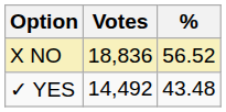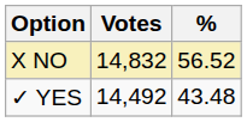 <table class="wikitable">
 <tr>
 <th>Option</th>
 <th>Votes</th>
 <th>%</th>
 </tr>
 <tr>
 <td style=background:#f8f1bd>X NO</td>
-<td style=background:#f8f1bd>18,836</td>
+<td style=background:#f8f1bd>14,832</td>
 <td style=background:#f8f1bd>56.52</td>
 </tr>
 <tr>
 <td>✓ YES</td>
 <td>14,492</td>
 <td>43.48</td>
 </tr>
 </table>
